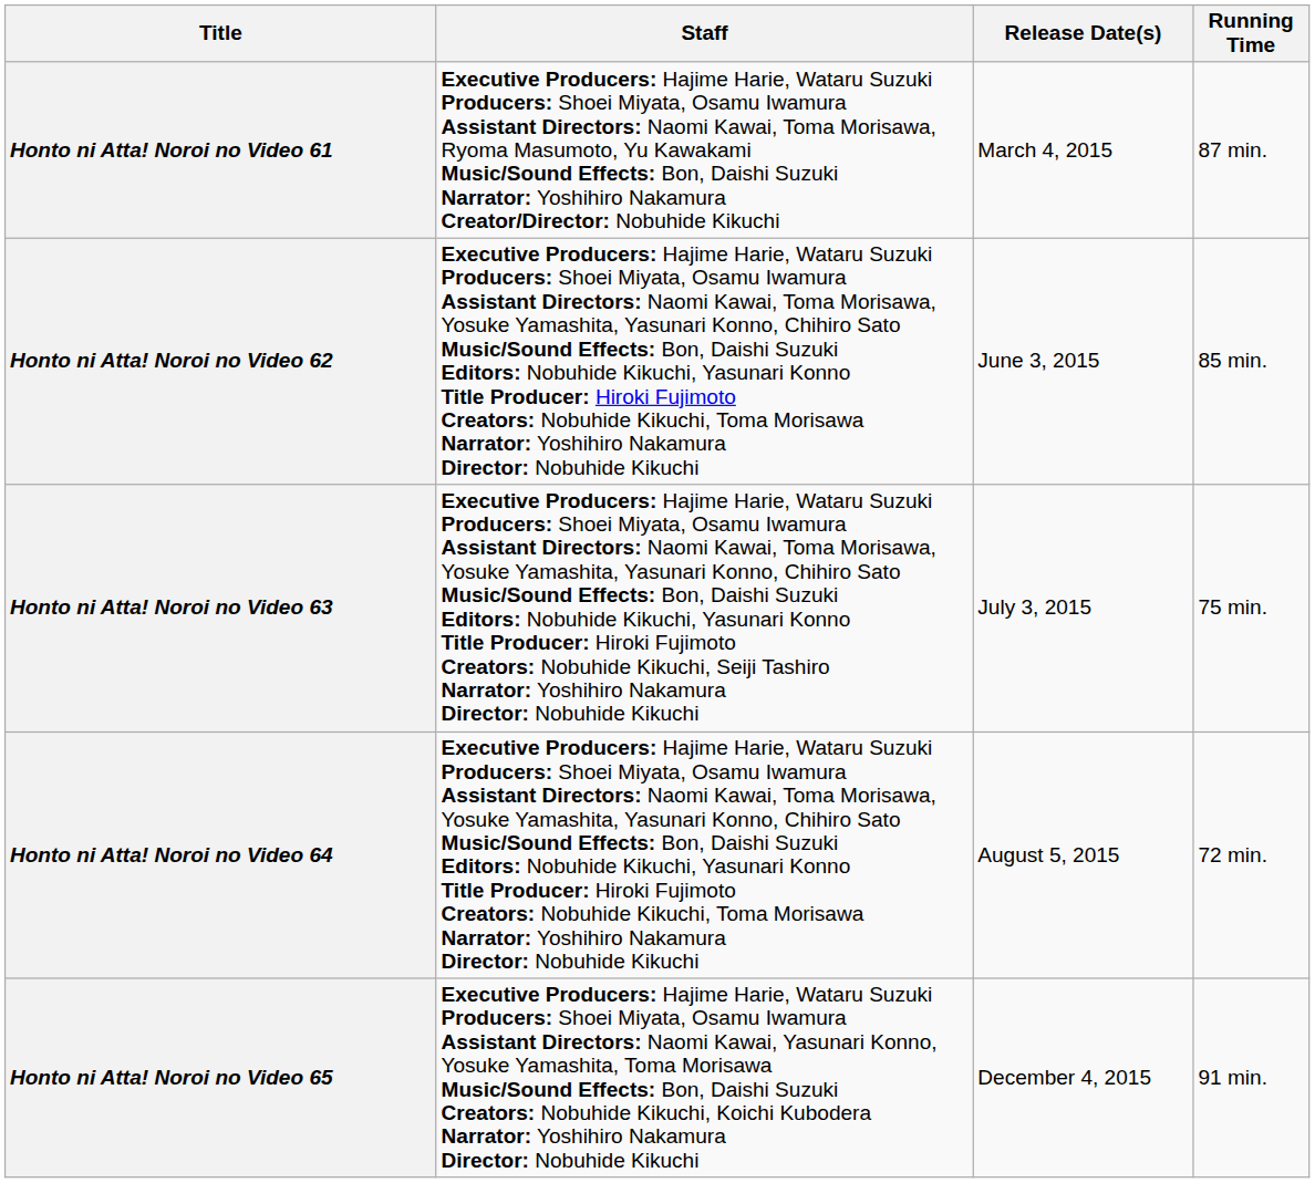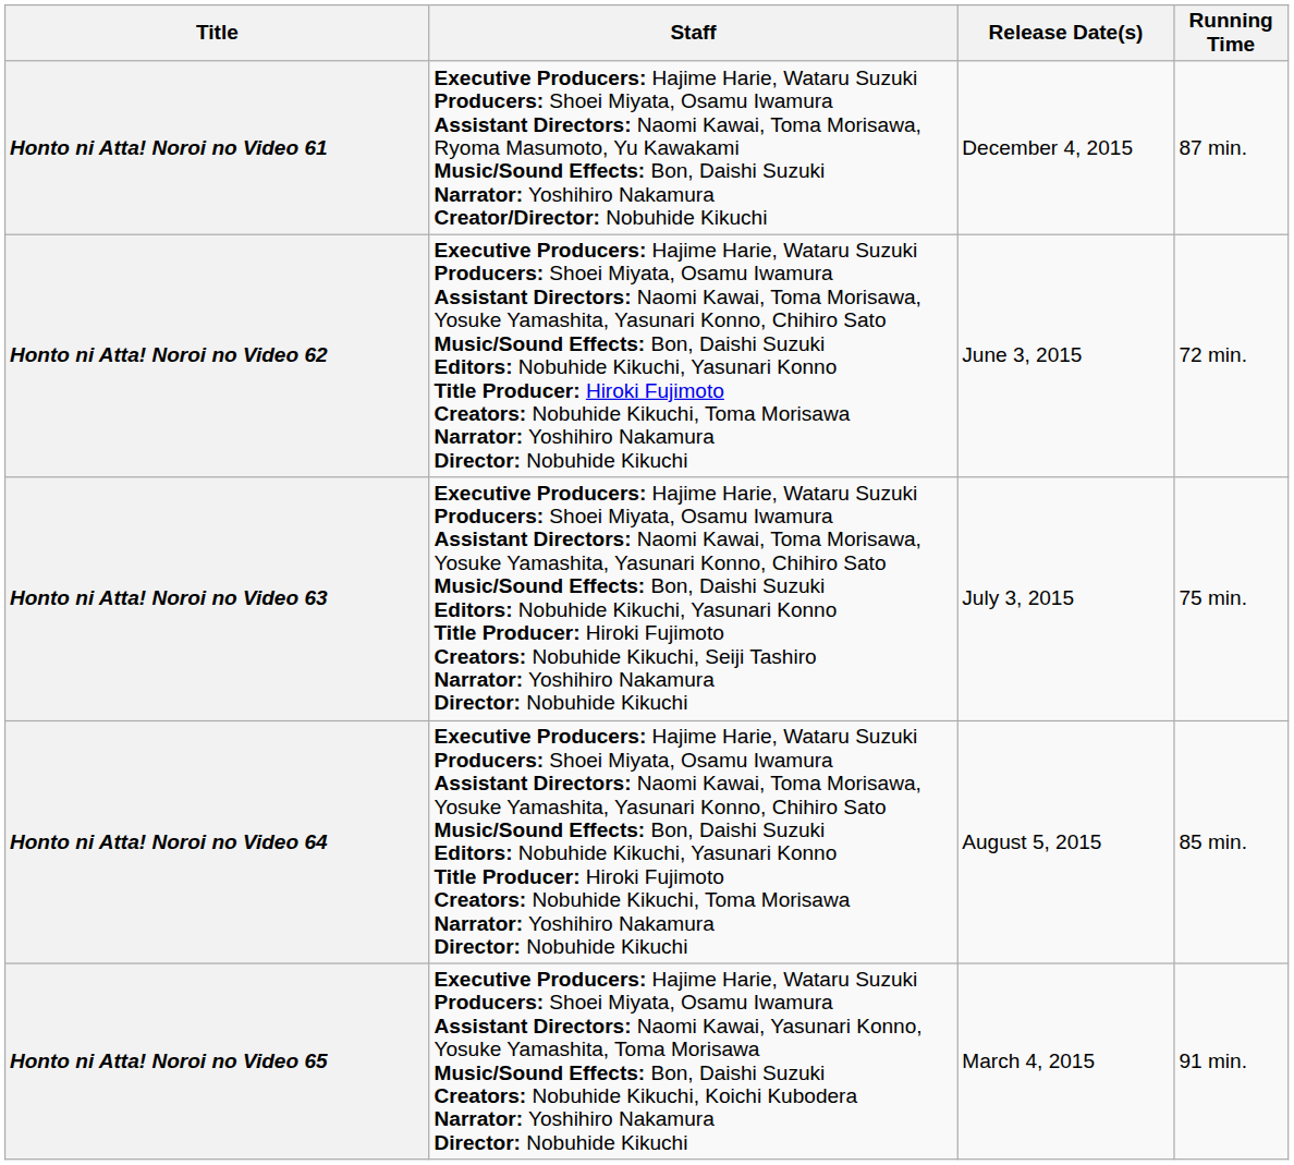 <table class="wikitable mw-collapsible mw-collapsed">
 <tr>
 <th style=width:20.0em>Title</th>
 <th style="width:25.0em">Staff</th>
 <th style="width:10.0em">Release Date(s)</th>
 <th style="width:5.0em">Running Time</th>
 </tr>
 <tr>
 <th style="text-align:left"><em>Honto ni Atta! Noroi no Video 61</em></th>
 <td><strong>Executive Producers:</strong> Hajime Harie, Wataru Suzuki<br><strong>Producers:</strong> Shoei Miyata, Osamu Iwamura<br><strong>Assistant Directors:</strong> Naomi Kawai, Toma Morisawa, Ryoma Masumoto, Yu Kawakami<br><strong>Music/Sound Effects:</strong> Bon, Daishi Suzuki<br><strong>Narrator:</strong> Yoshihiro Nakamura<br><strong>Creator/Director:</strong> Nobuhide Kikuchi</td>
-<td>March 4, 2015</td>
+<td>December 4, 2015</td>
 <td>87 min.</td>
 </tr>
 <tr>
 <th style="text-align:left"><em>Honto ni Atta! Noroi no Video 62</em></th>
 <td><strong>Executive Producers:</strong> Hajime Harie, Wataru Suzuki<br><strong>Producers:</strong> Shoei Miyata, Osamu Iwamura<br><strong>Assistant Directors:</strong> Naomi Kawai, Toma Morisawa, Yosuke Yamashita, Yasunari Konno, Chihiro Sato<br><strong>Music/Sound Effects:</strong> Bon, Daishi Suzuki<br><strong>Editors:</strong> Nobuhide Kikuchi, Yasunari Konno<br><strong>Title Producer:</strong> <a href='#'>Hiroki Fujimoto</a><br><strong>Creators:</strong> Nobuhide Kikuchi, Toma Morisawa<br><strong>Narrator:</strong> Yoshihiro Nakamura<br><strong>Director:</strong> Nobuhide Kikuchi</td>
 <td>June 3, 2015</td>
-<td>85 min.</td>
+<td>72 min.</td>
 </tr>
 <tr>
 <th style="text-align:left"><em>Honto ni Atta! Noroi no Video 63</em></th>
 <td><strong>Executive Producers:</strong> Hajime Harie, Wataru Suzuki<br><strong>Producers:</strong> Shoei Miyata, Osamu Iwamura<br><strong>Assistant Directors:</strong> Naomi Kawai, Toma Morisawa, Yosuke Yamashita, Yasunari Konno, Chihiro Sato<br><strong>Music/Sound Effects:</strong> Bon, Daishi Suzuki<br><strong>Editors:</strong> Nobuhide Kikuchi, Yasunari Konno<br><strong>Title Producer:</strong> Hiroki Fujimoto<br><strong>Creators:</strong> Nobuhide Kikuchi, Seiji Tashiro<br><strong>Narrator:</strong> Yoshihiro Nakamura<br><strong>Director:</strong> Nobuhide Kikuchi</td>
 <td>July 3, 2015</td>
 <td>75 min.</td>
 </tr>
 <tr>
 <th style="text-align:left"><em>Honto ni Atta! Noroi no Video 64</em></th>
 <td><strong>Executive Producers:</strong> Hajime Harie, Wataru Suzuki<br><strong>Producers:</strong> Shoei Miyata, Osamu Iwamura<br><strong>Assistant Directors:</strong> Naomi Kawai, Toma Morisawa, Yosuke Yamashita, Yasunari Konno, Chihiro Sato<br><strong>Music/Sound Effects:</strong> Bon, Daishi Suzuki<br><strong>Editors:</strong> Nobuhide Kikuchi, Yasunari Konno<br><strong>Title Producer:</strong> Hiroki Fujimoto<br><strong>Creators:</strong> Nobuhide Kikuchi, Toma Morisawa<br><strong>Narrator:</strong> Yoshihiro Nakamura<br><strong>Director:</strong> Nobuhide Kikuchi</td>
 <td>August 5, 2015</td>
-<td>72 min.</td>
+<td>85 min.</td>
 </tr>
 <tr>
 <th style="text-align:left"><em>Honto ni Atta! Noroi no Video 65</em></th>
 <td><strong>Executive Producers:</strong> Hajime Harie, Wataru Suzuki<br><strong>Producers:</strong> Shoei Miyata, Osamu Iwamura<br><strong>Assistant Directors:</strong> Naomi Kawai, Yasunari Konno, Yosuke Yamashita, Toma Morisawa<br><strong>Music/Sound Effects:</strong> Bon, Daishi Suzuki<br><strong>Creators:</strong> Nobuhide Kikuchi, Koichi Kubodera<br><strong>Narrator:</strong> Yoshihiro Nakamura<br><strong>Director:</strong> Nobuhide Kikuchi</td>
-<td>December 4, 2015</td>
+<td>March 4, 2015</td>
 <td>91 min.</td>
 </tr>
 </table>
